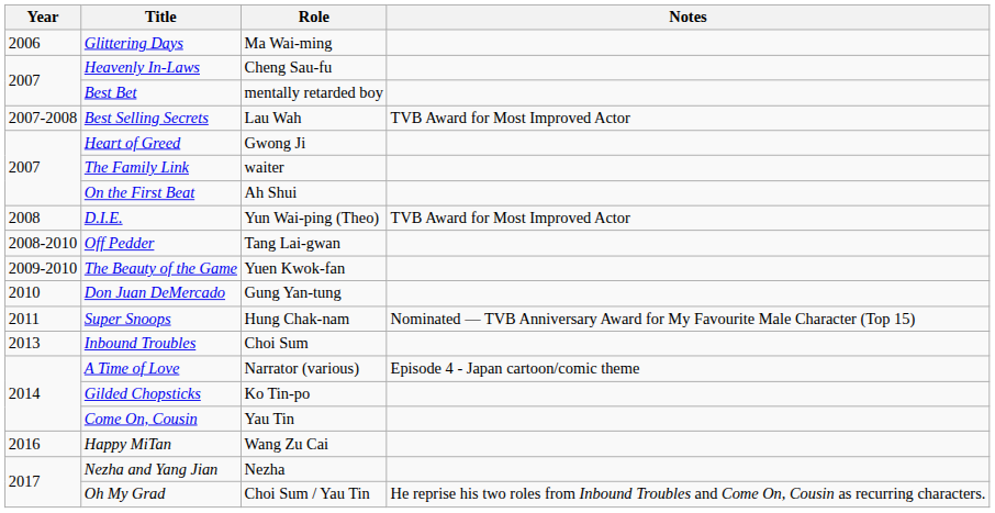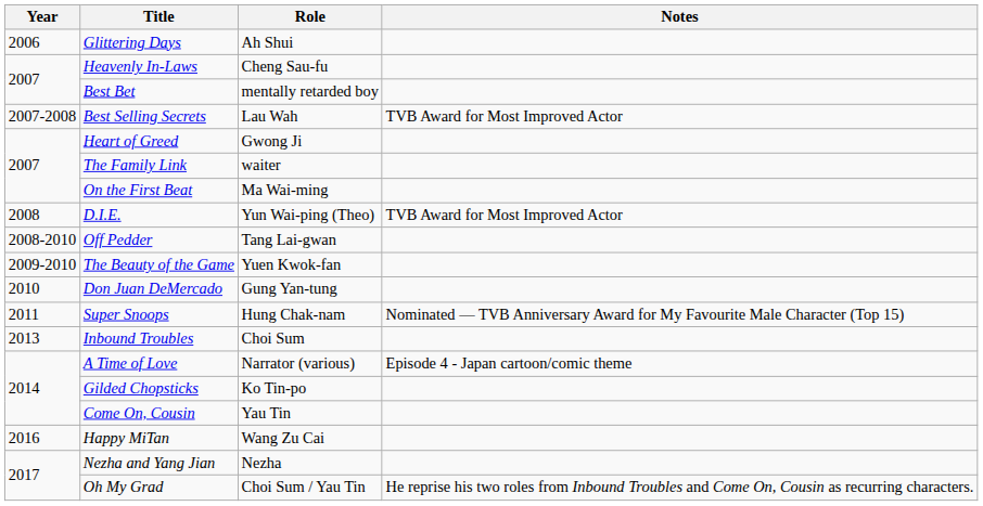 <table class="wikitable sortable">
 <tr>
 <th>Year</th>
 <th>Title</th>
 <th>Role</th>
 <th>Notes</th>
 </tr>
 <tr>
 <td>2006</td>
 <td><em><a href='#'>Glittering Days</a></em></td>
-<td>Ma Wai-ming</td>
+<td>Ah Shui</td>
 <td></td>
 </tr>
 <tr>
 <td rowspan=2>2007</td>
 <td><em><a href='#'>Heavenly In-Laws</a></em></td>
 <td>Cheng Sau-fu</td>
 <td></td>
 </tr>
 <tr>
 <td><em><a href='#'>Best Bet</a></em></td>
 <td>mentally retarded boy</td>
 <td></td>
 </tr>
 <tr>
 <td>2007-2008</td>
 <td><em><a href='#'>Best Selling Secrets</a></em></td>
 <td>Lau Wah</td>
 <td>TVB Award for Most Improved Actor</td>
 </tr>
 <tr>
 <td rowspan=3>2007</td>
 <td><em><a href='#'>Heart of Greed</a></em></td>
 <td>Gwong Ji</td>
 <td></td>
 </tr>
 <tr>
 <td><em><a href='#'>The Family Link</a></em></td>
 <td>waiter</td>
 <td></td>
 </tr>
 <tr>
 <td><em><a href='#'>On the First Beat</a></em></td>
-<td>Ah Shui</td>
+<td>Ma Wai-ming</td>
 <td></td>
 </tr>
 <tr>
 <td>2008</td>
 <td><em><a href='#'>D.I.E.</a></em></td>
 <td>Yun Wai-ping (Theo)</td>
 <td>TVB Award for Most Improved Actor</td>
 </tr>
 <tr>
 <td>2008-2010</td>
 <td><em><a href='#'>Off Pedder</a></em></td>
 <td>Tang Lai-gwan</td>
 <td></td>
 </tr>
 <tr>
 <td>2009-2010</td>
 <td><em><a href='#'>The Beauty of the Game</a></em></td>
 <td>Yuen Kwok-fan</td>
 <td></td>
 </tr>
 <tr>
 <td>2010</td>
 <td><em><a href='#'>Don Juan DeMercado</a></em></td>
 <td>Gung Yan-tung</td>
 <td></td>
 </tr>
 <tr>
 <td>2011</td>
 <td><em><a href='#'>Super Snoops</a></em></td>
 <td>Hung Chak-nam</td>
 <td>Nominated — TVB Anniversary Award for My Favourite Male Character (Top 15)</td>
 </tr>
 <tr>
 <td>2013</td>
 <td><em><a href='#'>Inbound Troubles</a></em></td>
 <td>Choi Sum</td>
 <td></td>
 </tr>
 <tr>
 <td rowspan=3>2014</td>
 <td><em><a href='#'>A Time of Love</a></em></td>
 <td>Narrator (various)</td>
 <td>Episode 4 - Japan cartoon/comic theme</td>
 </tr>
 <tr>
 <td><em><a href='#'>Gilded Chopsticks</a></em></td>
 <td>Ko Tin-po</td>
 <td></td>
 </tr>
 <tr>
 <td><em><a href='#'>Come On, Cousin</a></em></td>
 <td>Yau Tin</td>
 <td></td>
 </tr>
 <tr>
 <td>2016</td>
 <td><em>Happy MiTan</em></td>
 <td>Wang Zu Cai</td>
 <td></td>
 </tr>
 <tr>
 <td rowspan=2>2017</td>
 <td><em>Nezha and Yang Jian</em></td>
 <td>Nezha</td>
 <td></td>
 </tr>
 <tr>
 <td><em>Oh My Grad</em></td>
 <td>Choi Sum / Yau Tin</td>
 <td>He reprise his two roles from <em>Inbound Troubles</em> and <em>Come On, Cousin</em> as recurring characters.</td>
 </tr>
 </table>
